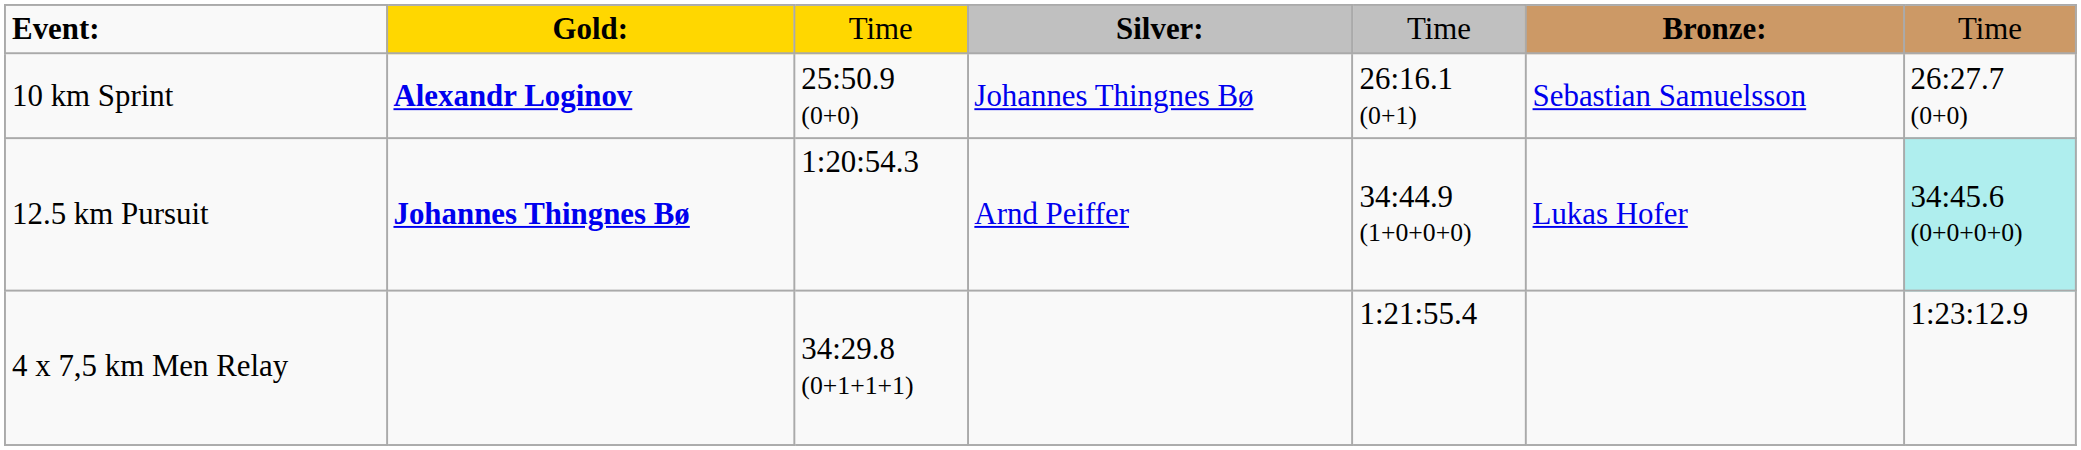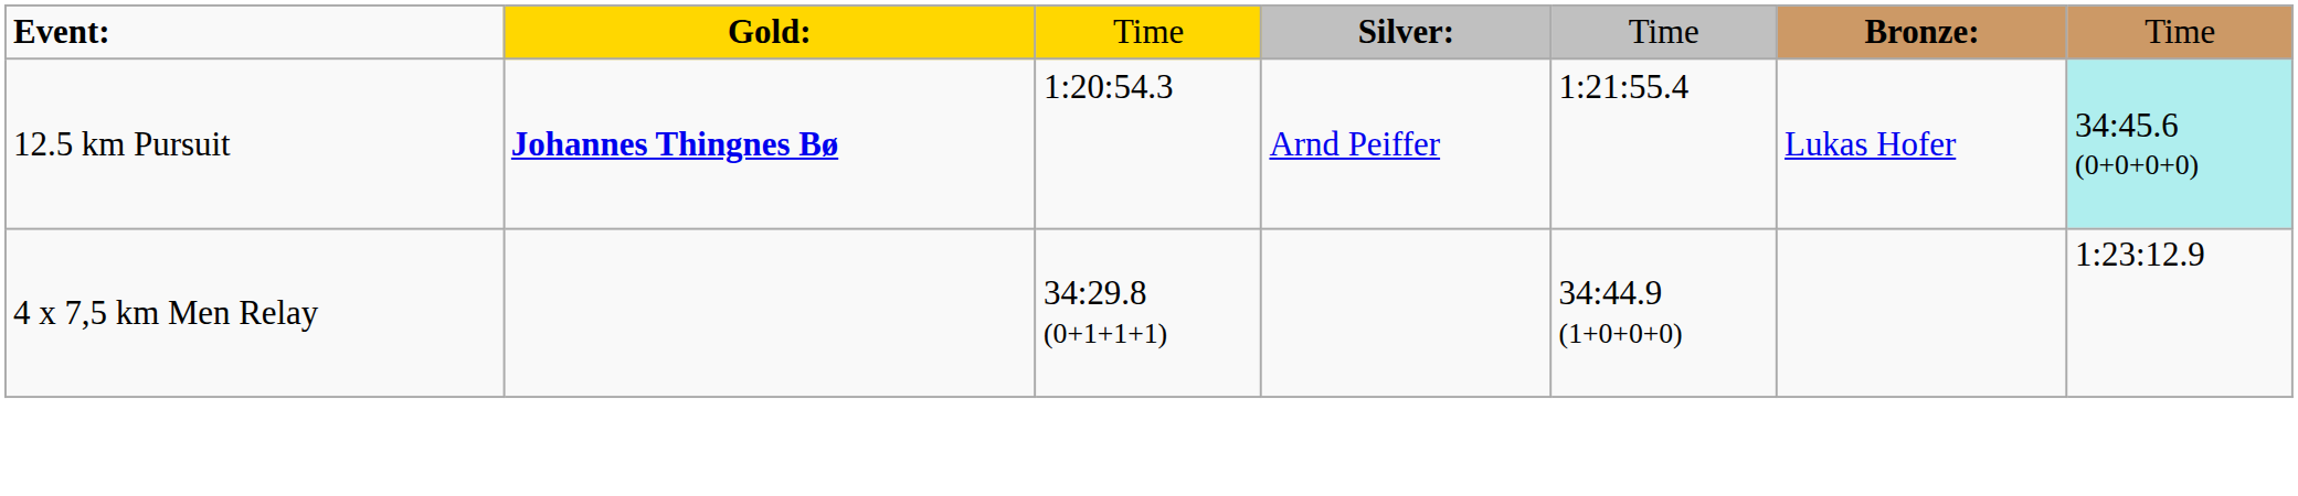 <table class="wikitable" width=85%>
 <tr>
 <td><strong>Event:</strong></td>
 <td style="text-align:center;background-color:gold;"><strong>Gold:</strong></td>
 <td style="text-align:center;background-color:gold;">Time</td>
 <td style="text-align:center;background-color:silver;"><strong>Silver:</strong></td>
 <td style="text-align:center;background-color:silver;">Time</td>
 <td style="text-align:center;background-color:#CC9966;"><strong>Bronze:</strong></td>
 <td style="text-align:center;background-color:#CC9966;">Time</td>
 </tr>
 <tr>
-<td>10 km Sprint</td>
-<td><strong><a href='#'>Alexandr Loginov</a></strong><br><small></small></td>
-<td>25:50.9<br><small>(0+0)</small></td>
-<td><a href='#'>Johannes Thingnes Bø</a><br><small></small></td>
-<td>26:16.1<br><small>(0+1)</small></td>
-<td><a href='#'>Sebastian Samuelsson</a><br><small></small></td>
-<td>26:27.7<br><small>(0+0)</small></td>
-</tr>
-<tr>
 <td>12.5 km Pursuit</td>
 <td><strong><a href='#'>Johannes Thingnes Bø</a></strong><br><small></small></td>
 <td>1:20:54.3 <br>  <br>  <br>  <br> </td>
 <td><a href='#'>Arnd Peiffer</a><br><small></small></td>
-<td>34:44.9<br><small>(1+0+0+0)</small></td>
+<td>1:21:55.4 <br>  <br>  <br>  <br> </td>
 <td><a href='#'>Lukas Hofer</a><br><small></small></td>
 <td style="background: paleturquoise;">34:45.6<br><small>(0+0+0+0)</small></td>
 </tr>
 <tr>
 <td>4 x 7,5 km Men Relay</td>
 <td></td>
 <td>34:29.8<br><small>(0+1+1+1)</small></td>
 <td></td>
-<td>1:21:55.4 <br>  <br>  <br>  <br> </td>
+<td>34:44.9<br><small>(1+0+0+0)</small></td>
 <td></td>
 <td>1:23:12.9 <br>  <br>  <br>  <br> </td>
 </tr>
 </table>
